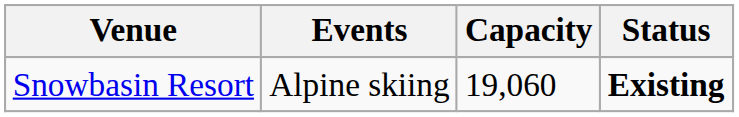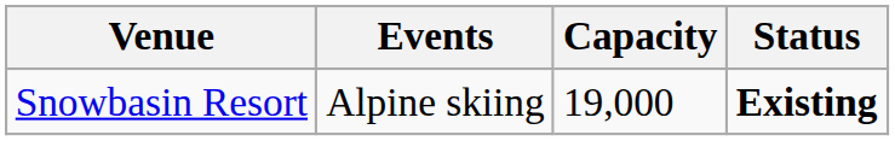 <table class="wikitable sortable">
 <tr>
 <th>Venue</th>
 <th>Events</th>
 <th>Capacity</th>
 <th>Status</th>
 </tr>
 <tr>
 <td><a href='#'>Snowbasin Resort</a></td>
 <td>Alpine skiing</td>
-<td>19,060</td>
+<td>19,000</td>
 <td><strong>Existing</strong></td>
 </tr>
 </table>
